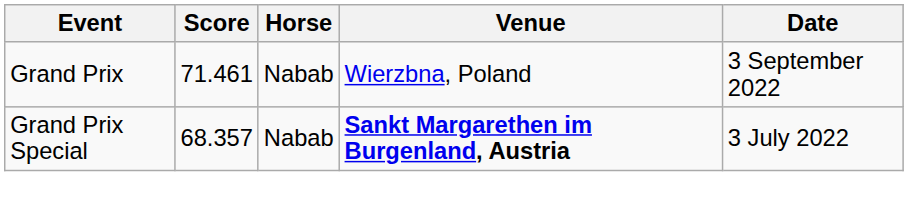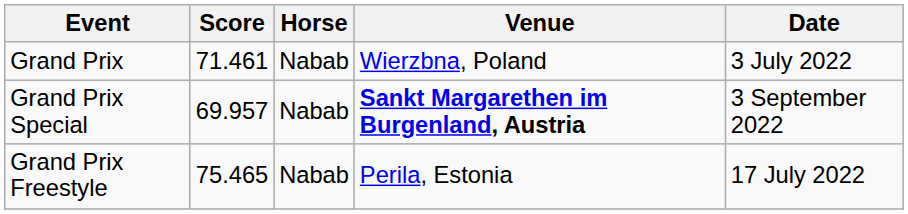 <table class="wikitable">
 <tr>
 <th>Event</th>
 <th>Score</th>
 <th>Horse</th>
 <th>Venue</th>
 <th>Date</th>
 </tr>
 <tr>
 <td>Grand Prix</td>
 <td>71.461</td>
 <td>Nabab</td>
 <td><a href='#'>Wierzbna</a>, Poland</td>
+<td>3 July 2022</td>
+</tr>
+<tr>
+<td>Grand Prix Special</td>
+<td>69.957</td>
+<td>Nabab</td>
+<td><strong><a href='#'>Sankt Margarethen im Burgenland</a>, Austria</strong></td>
 <td>3 September 2022</td>
 </tr>
 <tr>
-<td>Grand Prix Special</td>
-<td>68.357</td>
+<td>Grand Prix Freestyle</td>
+<td>75.465</td>
 <td>Nabab</td>
-<td><strong><a href='#'>Sankt Margarethen im Burgenland</a>, Austria</strong></td>
-<td>3 July 2022</td>
+<td><a href='#'>Perila</a>, Estonia</td>
+<td>17 July 2022</td>
 </tr>
 </table>
